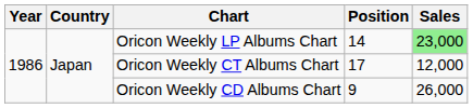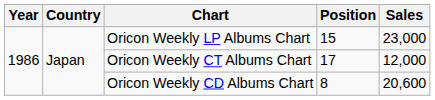 <table class="wikitable">
 <tr>
 <th>Year</th>
 <th>Country</th>
 <th>Chart</th>
 <th>Position</th>
 <th>Sales</th>
 </tr>
 <tr>
 <td rowspan="3">1986</td>
 <td rowspan="3">Japan</td>
 <td>Oricon Weekly <a href='#'>LP</a> Albums Chart</td>
-<td>14</td>
-<td style="background: lightgreen;">23,000</td>
+<td>15</td>
+<td>23,000</td>
 </tr>
 <tr>
 <td>Oricon Weekly <a href='#'>CT</a> Albums Chart</td>
 <td>17</td>
 <td>12,000</td>
 </tr>
 <tr>
 <td>Oricon Weekly <a href='#'>CD</a> Albums Chart</td>
-<td>9</td>
-<td>26,000</td>
+<td>8</td>
+<td>20,600</td>
 </tr>
 </table>
